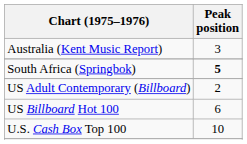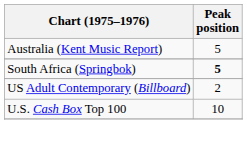 <table class="wikitable sortable">
 <tr>
 <th>Chart (1975–1976)</th>
 <th>Peak<br>position</th>
 </tr>
 <tr>
 <td>Australia (<a href='#'>Kent Music Report</a>)</td>
-<td style="text-align:center;">3</td>
+<td style="text-align:center;">5</td>
 </tr>
 <tr>
 </tr>
 <tr>
 </tr>
 <tr>
 </tr>
 <tr>
 </tr>
 <tr>
 </tr>
 <tr>
 </tr>
 <tr>
 </tr>
 <tr>
 </tr>
 <tr>
 <td>South Africa (<a href='#'>Springbok</a>)</td>
 <td style="text-align:center;"><strong>5</strong></td>
 </tr>
 <tr>
 </tr>
 <tr>
 <td>US <a href='#'>Adult Contemporary</a> (<em><a href='#'>Billboard</a></em>)</td>
 <td style="text-align:center;">2</td>
 </tr>
 <tr>
-<td>US <em><a href='#'>Billboard</a></em> <a href='#'>Hot 100</a></td>
-<td style="text-align:center;">6</td>
-</tr>
-<tr>
 <td>U.S. <a href='#'><em>Cash Box</em></a> Top 100</td>
 <td align="center">10</td>
 </tr>
 <tr>
 </tr>
 <tr>
 </tr>
 </table>
